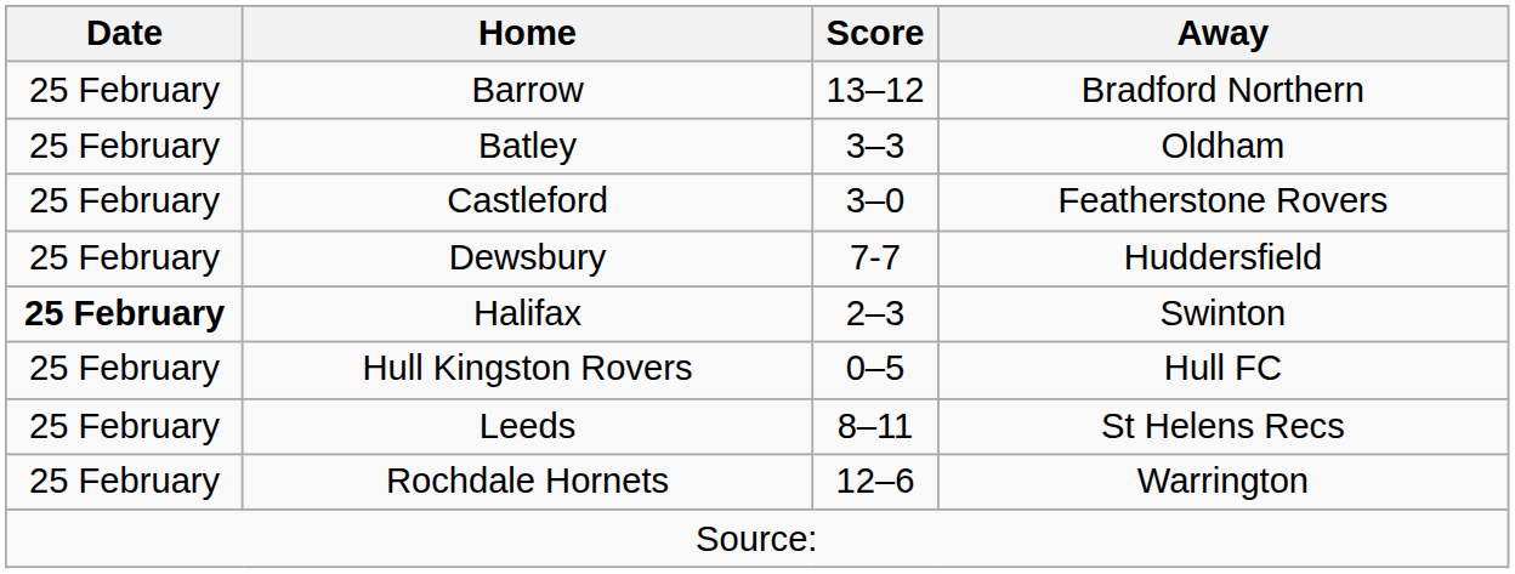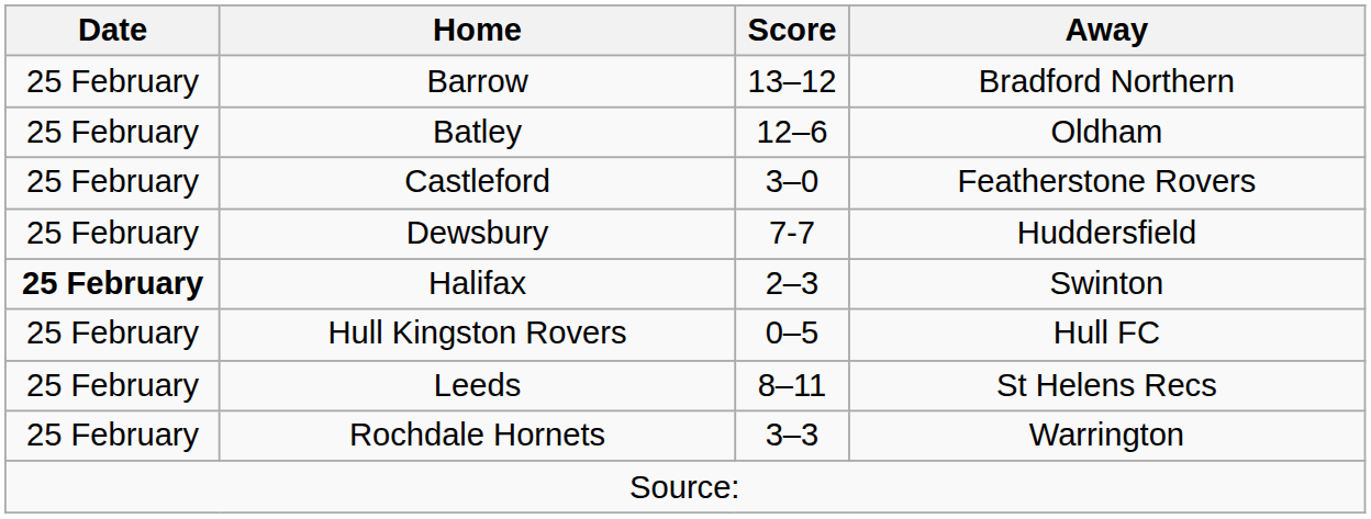 <table class="wikitable" style="text-align: center">
 <tr>
 <th width=100>Date</th>
 <th width=250>Home</th>
 <th width=50>Score</th>
 <th width=250>Away</th>
 </tr>
 <tr>
 <td>25 February</td>
 <td>Barrow</td>
 <td>13–12</td>
 <td>Bradford Northern</td>
 </tr>
 <tr>
 <td>25 February</td>
 <td>Batley</td>
-<td>3–3</td>
+<td>12–6</td>
 <td>Oldham</td>
 </tr>
 <tr>
 <td>25 February</td>
 <td>Castleford</td>
 <td>3–0</td>
 <td>Featherstone Rovers</td>
 </tr>
 <tr>
 <td>25 February</td>
 <td>Dewsbury</td>
 <td>7-7</td>
 <td>Huddersfield</td>
 </tr>
 <tr>
 <td><strong>25 February</strong></td>
 <td>Halifax</td>
 <td>2–3</td>
 <td>Swinton</td>
 </tr>
 <tr>
 <td>25 February</td>
 <td>Hull Kingston Rovers</td>
 <td>0–5</td>
 <td>Hull FC</td>
 </tr>
 <tr>
 <td>25 February</td>
 <td>Leeds</td>
 <td>8–11</td>
 <td>St Helens Recs</td>
 </tr>
 <tr>
 <td>25 February</td>
 <td>Rochdale Hornets</td>
-<td>12–6</td>
+<td>3–3</td>
 <td>Warrington</td>
 </tr>
 <tr>
 <td colspan="4">Source:</td>
 </tr>
 </table>
